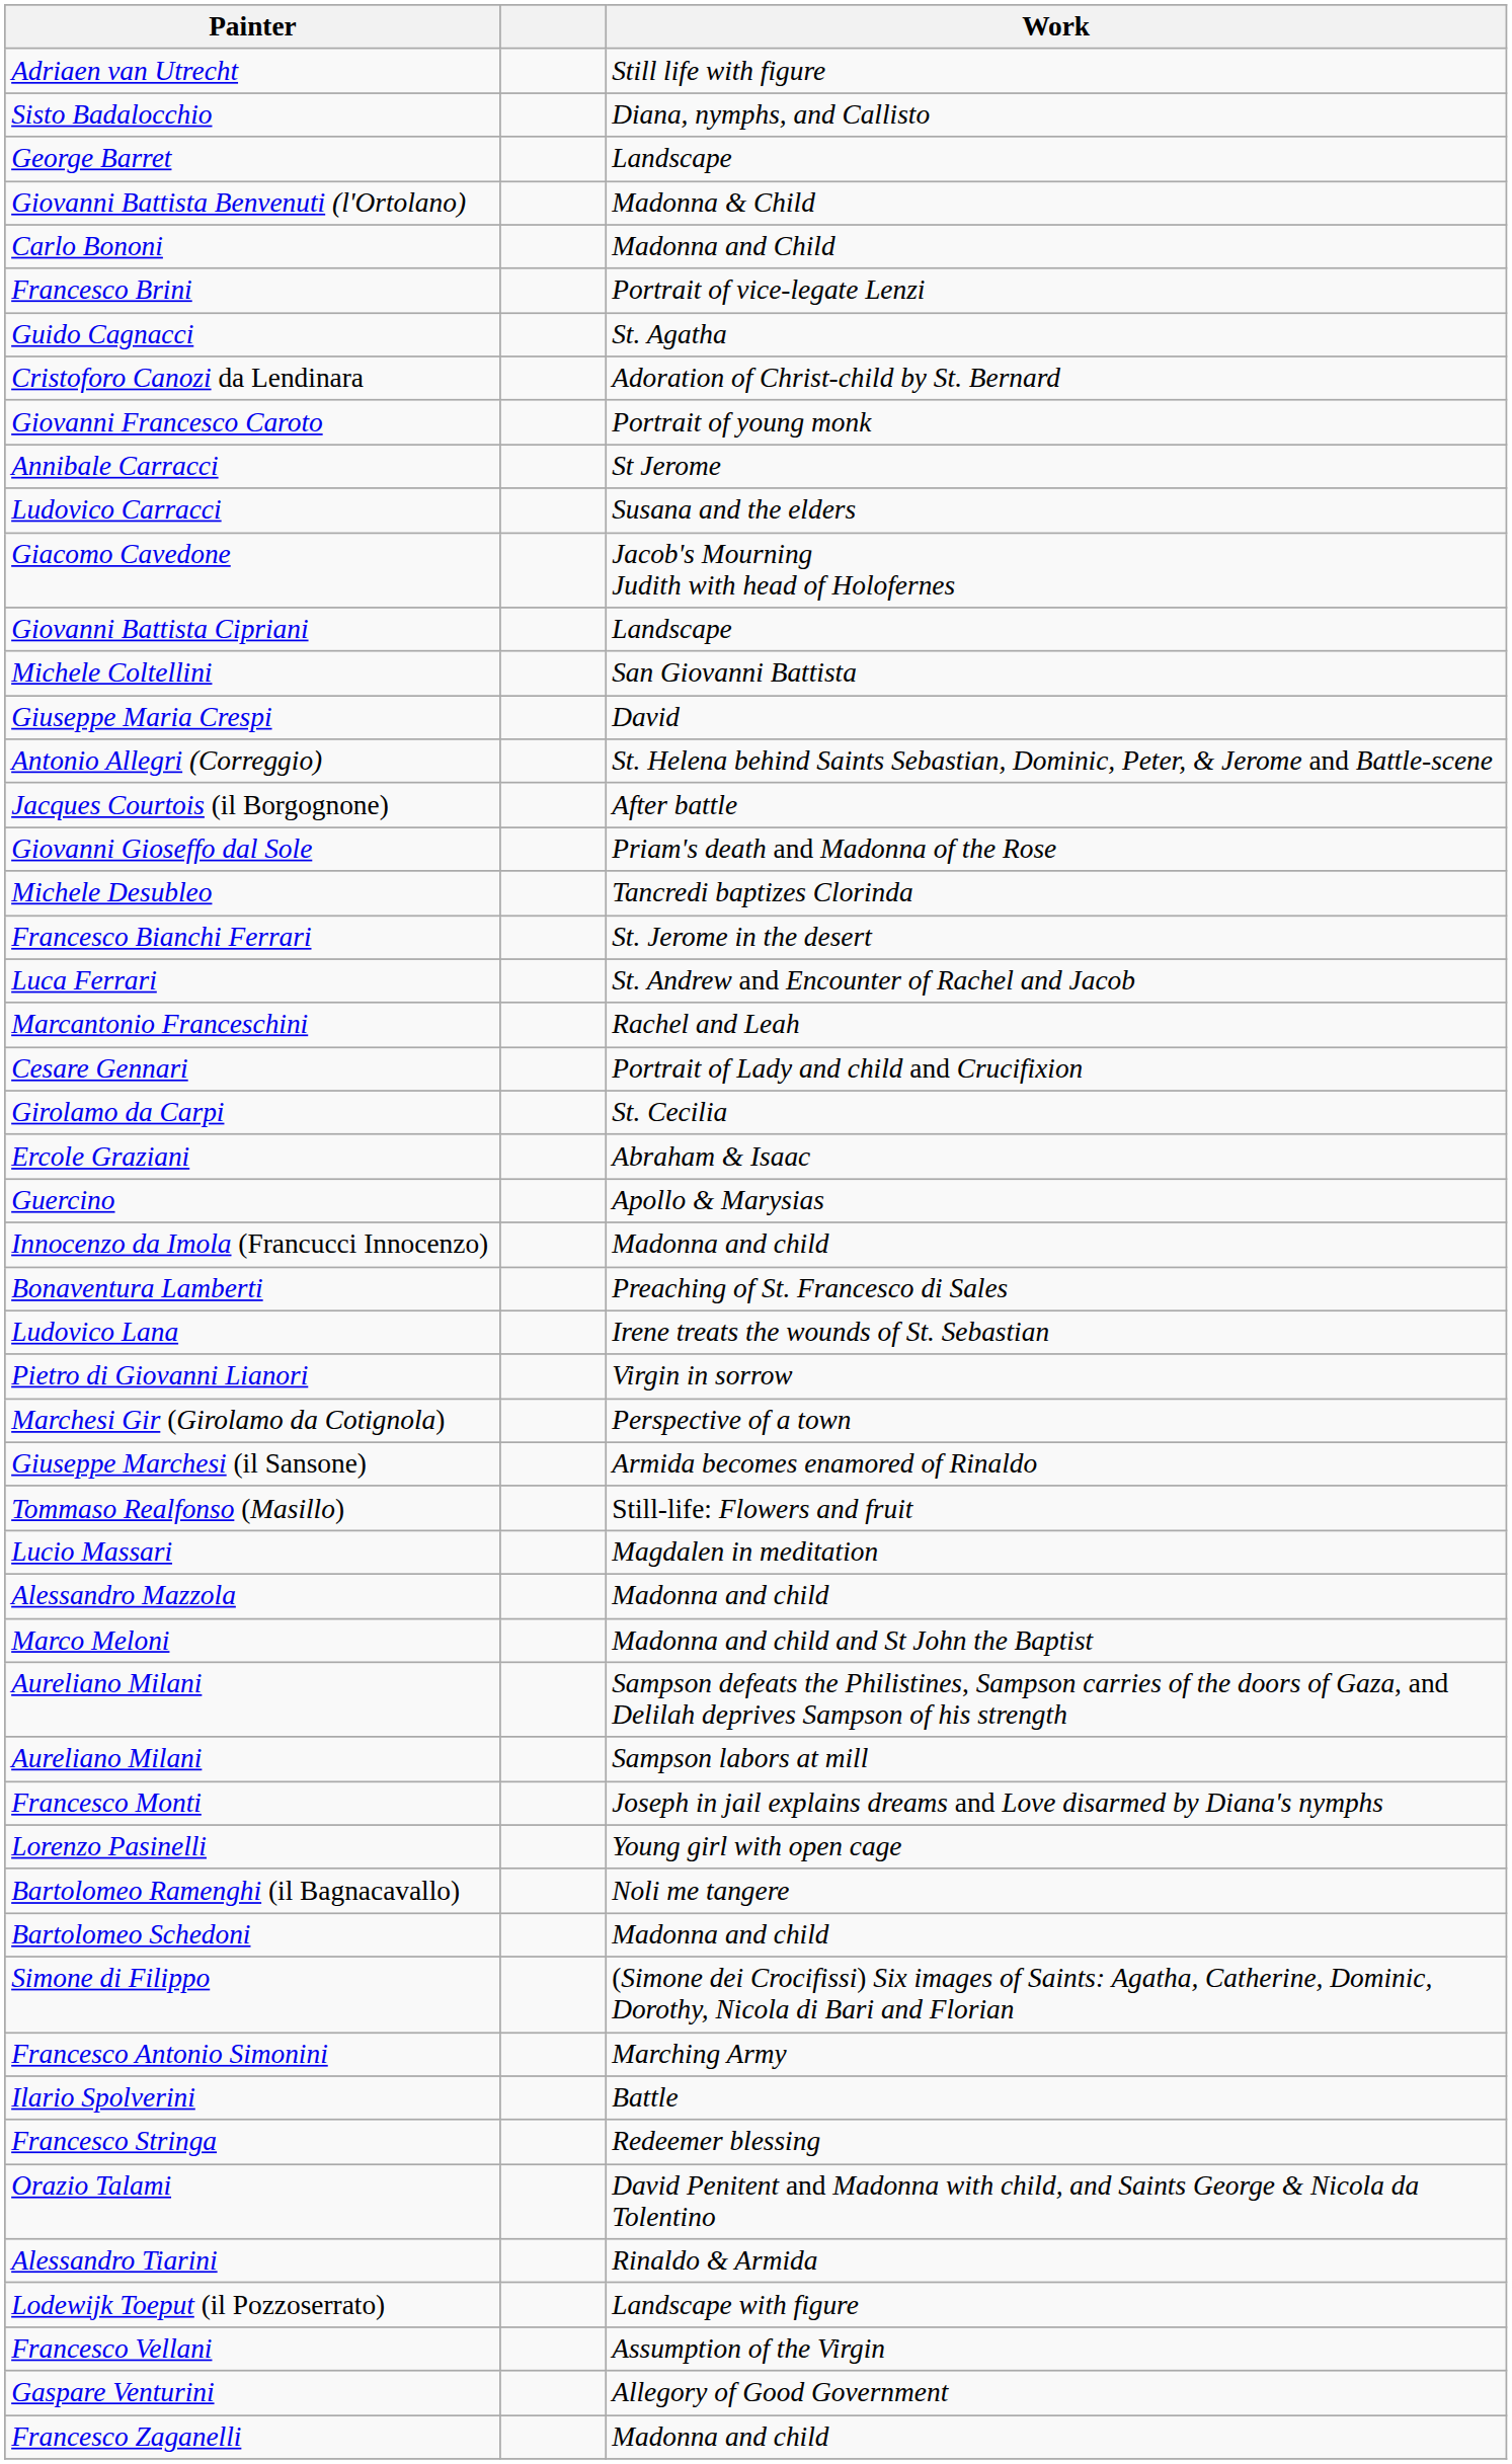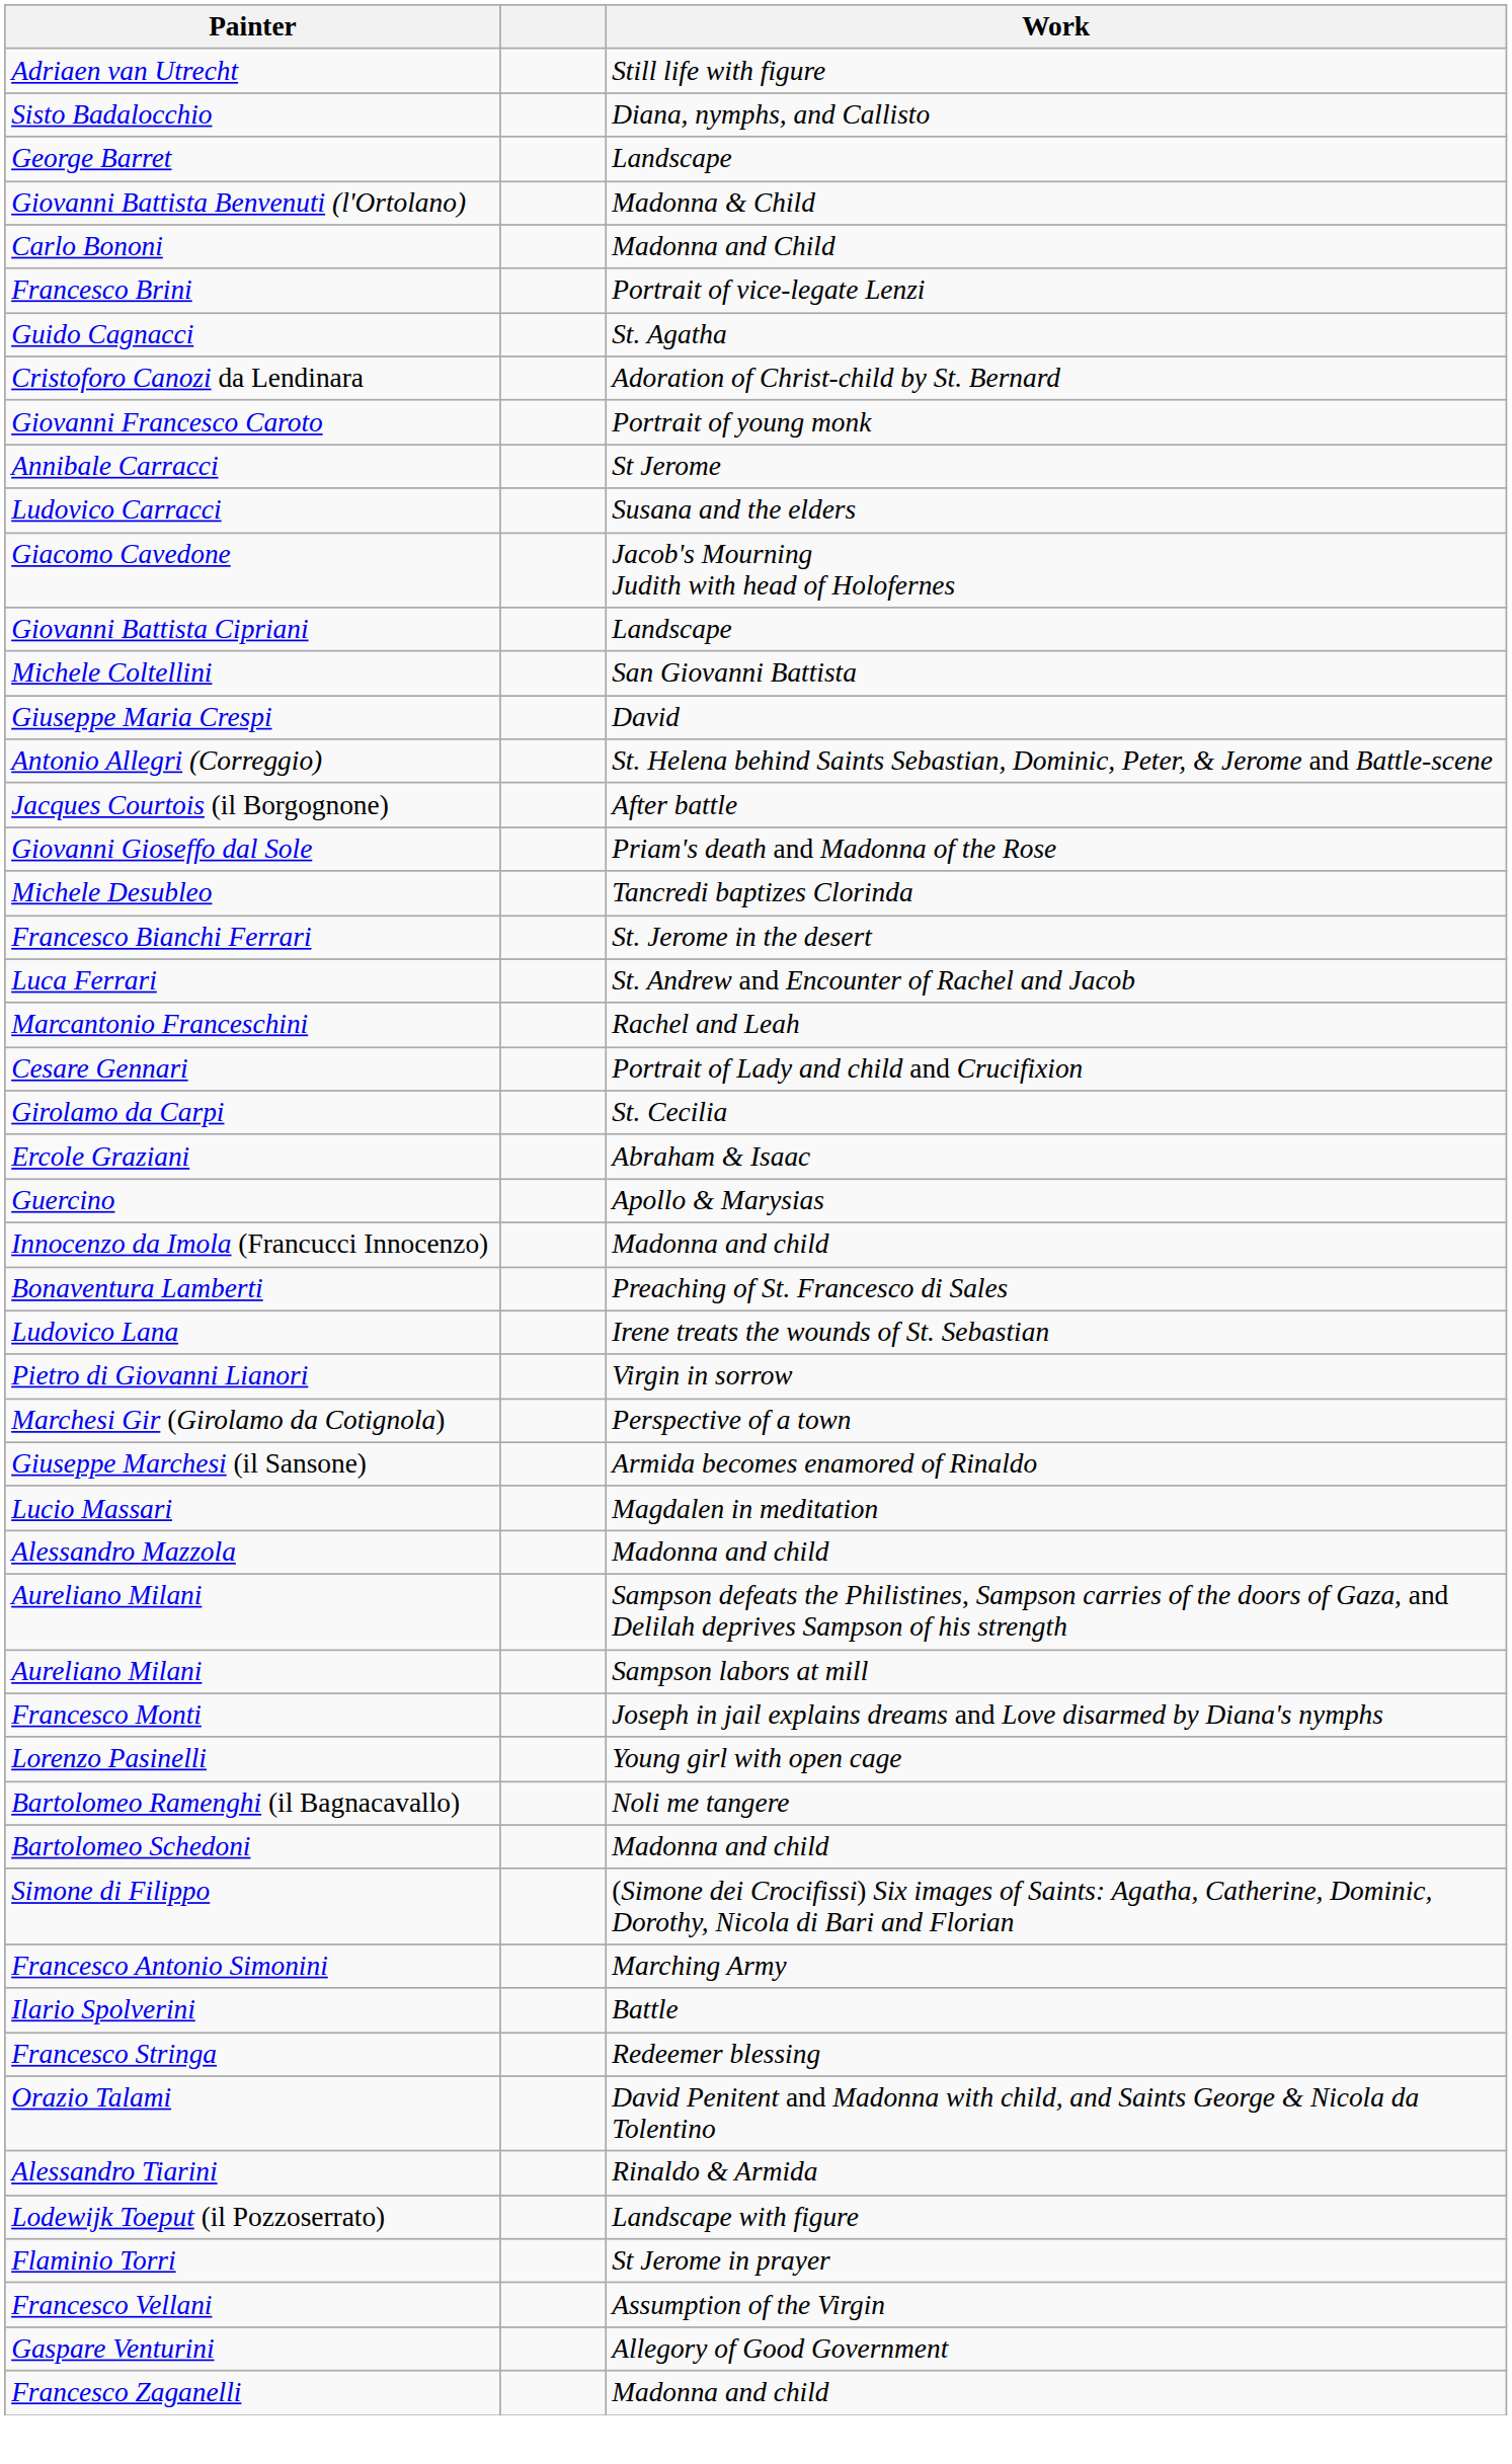 <table class=wikitable>
 <tr>
 <th width="33%">Painter</th>
 <th width="7%"></th>
 <th width="60%">Work</th>
 </tr>
 <tr valign="top">
 <td><em><a href='#'>Adriaen van Utrecht</a></em></td>
 <td></td>
 <td><em>Still life with figure</em></td>
 </tr>
 <tr valign="top">
 <td><em><a href='#'>Sisto Badalocchio</a></em></td>
 <td></td>
 <td><em>Diana, nymphs, and Callisto</em></td>
 </tr>
 <tr valign="top">
 <td><em><a href='#'>George Barret</a></em></td>
 <td></td>
 <td><em>Landscape</em></td>
 </tr>
 <tr valign="top">
 <td><em><a href='#'>Giovanni Battista Benvenuti</a> (l'Ortolano)</em></td>
 <td></td>
 <td><em>Madonna & Child</em></td>
 </tr>
 <tr valign="top">
 <td><em><a href='#'>Carlo Bononi</a></em></td>
 <td></td>
 <td><em>Madonna and Child</em></td>
 </tr>
 <tr valign="top">
 <td><em><a href='#'>Francesco Brini</a></em></td>
 <td></td>
 <td><em>Portrait of vice-legate Lenzi</em></td>
 </tr>
 <tr valign="top">
 <td><em><a href='#'>Guido Cagnacci</a></em></td>
 <td></td>
 <td><em>St. Agatha</em></td>
 </tr>
 <tr valign="top">
 <td><em><a href='#'>Cristoforo Canozi</a></em> da Lendinara</td>
 <td></td>
 <td><em>Adoration of Christ-child by St. Bernard</em></td>
 </tr>
 <tr valign="top">
 <td><em><a href='#'>Giovanni Francesco Caroto</a></em></td>
 <td></td>
 <td><em>Portrait of young monk</em></td>
 </tr>
 <tr valign="top">
 <td><em><a href='#'>Annibale Carracci</a></em></td>
 <td></td>
 <td><em>St Jerome</em></td>
 </tr>
 <tr valign="top">
 <td><em><a href='#'>Ludovico Carracci</a></em></td>
 <td></td>
 <td><em>Susana and the elders</em></td>
 </tr>
 <tr valign="top">
 <td><em><a href='#'>Giacomo Cavedone</a></em></td>
 <td></td>
 <td><em>Jacob's Mourning</em><br><em>Judith with head of Holofernes</em></td>
 </tr>
 <tr valign="top">
 <td><em><a href='#'>Giovanni Battista Cipriani</a></em></td>
 <td></td>
 <td><em>Landscape</em></td>
 </tr>
 <tr valign="top">
 <td><em><a href='#'>Michele Coltellini</a></em></td>
 <td></td>
 <td><em>San Giovanni Battista</em></td>
 </tr>
 <tr valign="top">
 <td><em><a href='#'>Giuseppe Maria Crespi</a></em></td>
 <td></td>
 <td><em> David</em></td>
 </tr>
 <tr valign="top">
 <td><em><a href='#'>Antonio Allegri</a> (Correggio)</em></td>
 <td></td>
 <td><em>St. Helena behind Saints Sebastian, Dominic, Peter, & Jerome</em> and <em>Battle-scene</em></td>
 </tr>
 <tr valign="top">
 <td><em><a href='#'>Jacques Courtois</a></em> (il Borgognone)</td>
 <td></td>
 <td><em>After battle</em></td>
 </tr>
 <tr valign="top">
 <td><em><a href='#'>Giovanni Gioseffo dal Sole</a></em></td>
 <td></td>
 <td><em>Priam's death</em> and  <em>Madonna of the Rose</em></td>
 </tr>
 <tr valign="top">
 <td><em><a href='#'>Michele Desubleo</a></em></td>
 <td></td>
 <td><em>Tancredi baptizes Clorinda</em></td>
 </tr>
 <tr valign="top">
 <td><em><a href='#'>Francesco Bianchi Ferrari</a></em></td>
 <td></td>
 <td><em>St. Jerome in the desert</em></td>
 </tr>
 <tr valign="top">
 <td><em><a href='#'>Luca Ferrari</a></em></td>
 <td></td>
 <td><em>St. Andrew</em> and <em>Encounter of Rachel and Jacob</em></td>
 </tr>
 <tr valign="top">
 <td><em><a href='#'>Marcantonio Franceschini</a></em></td>
 <td></td>
 <td><em>Rachel and Leah</em></td>
 </tr>
 <tr valign="top">
 <td><em><a href='#'>Cesare Gennari</a></em></td>
 <td></td>
 <td><em>Portrait of Lady and child</em> and <em>Crucifixion</em></td>
 </tr>
 <tr valign="top">
 <td><em><a href='#'>Girolamo da Carpi</a></em></td>
 <td></td>
 <td><em>St. Cecilia</em></td>
 </tr>
 <tr valign="top">
 <td><em><a href='#'>Ercole Graziani</a></em></td>
 <td></td>
 <td><em>Abraham & Isaac</em></td>
 </tr>
 <tr valign="top">
 <td><em><a href='#'>Guercino</a></em></td>
 <td></td>
 <td><em>Apollo & Marysias</em></td>
 </tr>
 <tr valign="top">
 <td><em><a href='#'>Innocenzo da Imola</a></em> (Francucci Innocenzo)</td>
 <td></td>
 <td><em>Madonna and child</em></td>
 </tr>
 <tr valign="top">
 <td><em><a href='#'>Bonaventura Lamberti</a></em></td>
 <td></td>
 <td><em>Preaching of St. Francesco di Sales</em></td>
 </tr>
 <tr valign="top">
 <td><em><a href='#'>Ludovico Lana</a></em></td>
 <td></td>
 <td><em>Irene treats the wounds of St. Sebastian</em></td>
 </tr>
 <tr valign="top">
 <td><em><a href='#'>Pietro di Giovanni Lianori</a></em></td>
 <td></td>
 <td><em>Virgin in sorrow</em></td>
 </tr>
 <tr valign="top">
 <td><em><a href='#'>Marchesi Gir</a></em> (<em>Girolamo da Cotignola</em>)</td>
 <td></td>
 <td><em>Perspective of a town</em></td>
 </tr>
 <tr valign="top">
 <td><em><a href='#'>Giuseppe Marchesi</a></em> (il Sansone)</td>
 <td></td>
 <td><em>Armida becomes enamored of Rinaldo</em></td>
 </tr>
 <tr valign="top">
-<td><em><a href='#'>Tommaso Realfonso</a></em> (<em>Masillo</em>)</td>
-<td></td>
-<td>Still-life: <em>Flowers and fruit</em></td>
-</tr>
-<tr valign="top">
 <td><em><a href='#'>Lucio Massari</a></em></td>
 <td></td>
 <td><em>Magdalen in meditation</em></td>
 </tr>
 <tr valign="top">
 <td><em><a href='#'>Alessandro Mazzola</a></em></td>
 <td></td>
 <td><em>Madonna and child</em></td>
-</tr>
-<tr valign="top">
-<td><em><a href='#'>Marco Meloni</a></em></td>
-<td></td>
-<td><em>Madonna and child and St John the Baptist</em></td>
 </tr>
 <tr valign="top">
 <td><em><a href='#'>Aureliano Milani</a></em></td>
 <td></td>
 <td><em>Sampson defeats the Philistines</em>, <em>Sampson carries of the doors of Gaza</em>, and <em>Delilah deprives Sampson of his strength</em></td>
 </tr>
 <tr valign="top">
 <td><em><a href='#'>Aureliano Milani</a></em></td>
 <td></td>
 <td><em>Sampson labors at mill</em></td>
 </tr>
 <tr valign="top">
 <td><em><a href='#'>Francesco Monti</a></em></td>
 <td></td>
 <td><em>Joseph in jail explains dreams</em> and <em>Love disarmed by Diana's nymphs</em></td>
 </tr>
 <tr valign="top">
 <td><em><a href='#'>Lorenzo Pasinelli</a></em></td>
 <td></td>
 <td><em>Young girl with open cage</em></td>
 </tr>
 <tr valign="top">
 <td><em><a href='#'>Bartolomeo Ramenghi</a></em> (il Bagnacavallo)</td>
 <td></td>
 <td><em>Noli me tangere</em></td>
 </tr>
 <tr valign="top">
 <td><em><a href='#'>Bartolomeo Schedoni</a></em></td>
 <td></td>
 <td><em>Madonna and child</em></td>
 </tr>
 <tr valign="top">
 <td><em><a href='#'>Simone di Filippo</a></em></td>
 <td></td>
 <td>(<em>Simone dei Crocifissi</em>) <em>Six images of Saints: Agatha, Catherine, Dominic, Dorothy, Nicola di Bari and Florian</em></td>
 </tr>
 <tr valign="top">
 <td><em><a href='#'>Francesco Antonio Simonini</a></em></td>
 <td></td>
 <td><em>Marching Army</em></td>
 </tr>
 <tr valign="top">
 <td><em><a href='#'>Ilario Spolverini</a></em></td>
 <td></td>
 <td><em>  Battle</em></td>
 </tr>
 <tr valign="top">
 <td><em><a href='#'>Francesco Stringa</a></em></td>
 <td></td>
 <td><em>Redeemer blessing</em></td>
 </tr>
 <tr valign="top">
 <td><em><a href='#'>Orazio Talami</a></em></td>
 <td></td>
 <td><em>David Penitent</em> and <em>Madonna with child, and Saints George & Nicola da Tolentino</em></td>
 </tr>
 <tr valign="top">
 <td><em><a href='#'>Alessandro Tiarini</a></em></td>
 <td></td>
 <td><em>Rinaldo & Armida</em></td>
 </tr>
 <tr valign="top">
 <td><em><a href='#'>Lodewijk Toeput</a></em> (il Pozzoserrato)</td>
 <td></td>
 <td><em>Landscape with figure</em></td>
 </tr>
 <tr valign="top">
+<td><em><a href='#'>Flaminio Torri</a></em></td>
+<td></td>
+<td><em> St Jerome in prayer</em></td>
+</tr>
+<tr valign="top">
 <td><em><a href='#'>Francesco Vellani</a></em></td>
 <td></td>
 <td><em> Assumption of the Virgin</em></td>
 </tr>
 <tr valign="top">
 <td><em><a href='#'>Gaspare Venturini</a></em></td>
 <td></td>
 <td><em> Allegory of Good Government</em></td>
 </tr>
 <tr valign="top">
 <td><em><a href='#'>Francesco Zaganelli</a></em></td>
 <td></td>
 <td><em> Madonna and child</em></td>
 </tr>
 </table>
